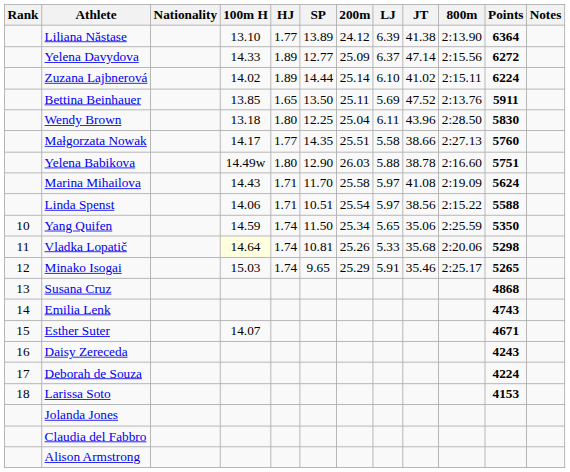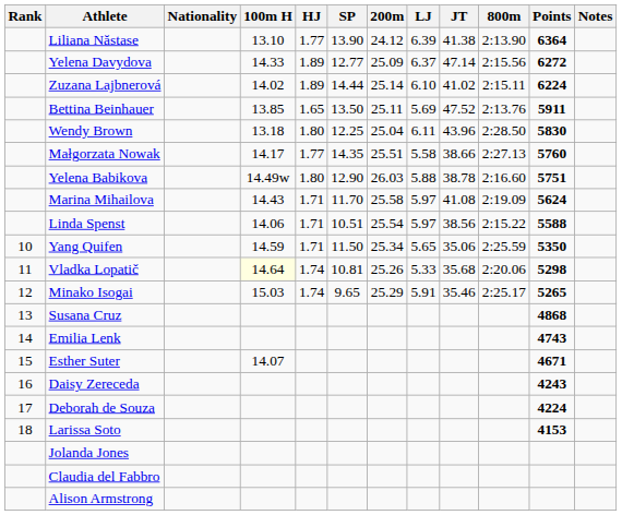 <table class="wikitable sortable" style="text-align:center">
 <tr>
 <th>Rank</th>
 <th>Athlete</th>
 <th>Nationality</th>
 <th>100m H</th>
 <th>HJ</th>
 <th>SP</th>
 <th>200m</th>
 <th>LJ</th>
 <th>JT</th>
 <th>800m</th>
 <th>Points</th>
 <th>Notes</th>
 </tr>
 <tr>
 <td></td>
 <td align=left><a href='#'>Liliana Năstase</a></td>
 <td align=left></td>
 <td>13.10</td>
 <td>1.77</td>
-<td>13.89</td>
+<td>13.90</td>
 <td>24.12</td>
 <td>6.39</td>
 <td>41.38</td>
 <td>2:13.90</td>
 <td><strong>6364</strong></td>
 <td></td>
 </tr>
 <tr>
 <td></td>
 <td align=left><a href='#'>Yelena Davydova</a></td>
 <td align=left></td>
 <td>14.33</td>
 <td>1.89</td>
 <td>12.77</td>
 <td>25.09</td>
 <td>6.37</td>
 <td>47.14</td>
 <td>2:15.56</td>
 <td><strong>6272</strong></td>
 <td></td>
 </tr>
 <tr>
 <td></td>
 <td align=left><a href='#'>Zuzana Lajbnerová</a></td>
 <td align=left></td>
 <td>14.02</td>
 <td>1.89</td>
 <td>14.44</td>
 <td>25.14</td>
 <td>6.10</td>
 <td>41.02</td>
 <td>2:15.11</td>
 <td><strong>6224</strong></td>
 <td></td>
 </tr>
 <tr>
 <td></td>
 <td align=left><a href='#'>Bettina Beinhauer</a></td>
 <td align=left></td>
 <td>13.85</td>
 <td>1.65</td>
 <td>13.50</td>
 <td>25.11</td>
 <td>5.69</td>
 <td>47.52</td>
 <td>2:13.76</td>
 <td><strong>5911</strong></td>
 <td></td>
 </tr>
 <tr>
 <td></td>
 <td align=left><a href='#'>Wendy Brown</a></td>
 <td align=left></td>
 <td>13.18</td>
 <td>1.80</td>
 <td>12.25</td>
 <td>25.04</td>
 <td>6.11</td>
 <td>43.96</td>
 <td>2:28.50</td>
 <td><strong>5830</strong></td>
 <td></td>
 </tr>
 <tr>
 <td></td>
 <td align=left><a href='#'>Małgorzata Nowak</a></td>
 <td align=left></td>
 <td>14.17</td>
 <td>1.77</td>
 <td>14.35</td>
 <td>25.51</td>
 <td>5.58</td>
 <td>38.66</td>
 <td>2:27.13</td>
 <td><strong>5760</strong></td>
 <td></td>
 </tr>
 <tr>
 <td></td>
 <td align=left><a href='#'>Yelena Babikova</a></td>
 <td align=left></td>
 <td>14.49w</td>
 <td>1.80</td>
 <td>12.90</td>
 <td>26.03</td>
 <td>5.88</td>
 <td>38.78</td>
 <td>2:16.60</td>
 <td><strong>5751</strong></td>
 <td></td>
 </tr>
 <tr>
 <td></td>
 <td align=left><a href='#'>Marina Mihailova</a></td>
 <td align=left></td>
 <td>14.43</td>
 <td>1.71</td>
 <td>11.70</td>
 <td>25.58</td>
 <td>5.97</td>
 <td>41.08</td>
 <td>2:19.09</td>
 <td><strong>5624</strong></td>
 <td></td>
 </tr>
 <tr>
 <td></td>
 <td align=left><a href='#'>Linda Spenst</a></td>
 <td align=left></td>
 <td>14.06</td>
 <td>1.71</td>
 <td>10.51</td>
 <td>25.54</td>
 <td>5.97</td>
 <td>38.56</td>
 <td>2:15.22</td>
 <td><strong>5588</strong></td>
 <td></td>
 </tr>
 <tr>
 <td>10</td>
 <td align=left><a href='#'>Yang Quifen</a></td>
 <td align=left></td>
 <td>14.59</td>
-<td>1.74</td>
+<td>1.71</td>
 <td>11.50</td>
 <td>25.34</td>
 <td>5.65</td>
 <td>35.06</td>
 <td>2:25.59</td>
 <td><strong>5350</strong></td>
 <td></td>
 </tr>
 <tr>
 <td>11</td>
 <td align=left><a href='#'>Vladka Lopatič</a></td>
 <td align=left></td>
 <td style="background: lightyellow;">14.64</td>
 <td>1.74</td>
 <td>10.81</td>
 <td>25.26</td>
 <td>5.33</td>
 <td>35.68</td>
 <td>2:20.06</td>
 <td><strong>5298</strong></td>
 <td></td>
 </tr>
 <tr>
 <td>12</td>
 <td align=left><a href='#'>Minako Isogai</a></td>
 <td align=left></td>
 <td>15.03</td>
 <td>1.74</td>
 <td>9.65</td>
 <td>25.29</td>
 <td>5.91</td>
 <td>35.46</td>
 <td>2:25.17</td>
 <td><strong>5265</strong></td>
 <td></td>
 </tr>
 <tr>
 <td>13</td>
 <td align=left><a href='#'>Susana Cruz</a></td>
 <td align=left></td>
 <td></td>
 <td></td>
 <td></td>
 <td></td>
 <td></td>
 <td></td>
 <td></td>
 <td><strong>4868</strong></td>
 <td></td>
 </tr>
 <tr>
 <td>14</td>
 <td align=left><a href='#'>Emilia Lenk</a></td>
 <td align=left></td>
 <td></td>
 <td></td>
 <td></td>
 <td></td>
 <td></td>
 <td></td>
 <td></td>
 <td><strong>4743</strong></td>
 <td></td>
 </tr>
 <tr>
 <td>15</td>
 <td align=left><a href='#'>Esther Suter</a></td>
 <td align=left></td>
 <td>14.07</td>
 <td></td>
 <td></td>
 <td></td>
 <td></td>
 <td></td>
 <td></td>
 <td><strong>4671</strong></td>
 <td></td>
 </tr>
 <tr>
 <td>16</td>
 <td align=left><a href='#'>Daisy Zereceda</a></td>
 <td align=left></td>
 <td></td>
 <td></td>
 <td></td>
 <td></td>
 <td></td>
 <td></td>
 <td></td>
 <td><strong>4243</strong></td>
 <td></td>
 </tr>
 <tr>
 <td>17</td>
 <td align=left><a href='#'>Deborah de Souza</a></td>
 <td align=left></td>
 <td></td>
 <td></td>
 <td></td>
 <td></td>
 <td></td>
 <td></td>
 <td></td>
 <td><strong>4224</strong></td>
 <td></td>
 </tr>
 <tr>
 <td>18</td>
 <td align=left><a href='#'>Larissa Soto</a></td>
 <td align=left></td>
 <td></td>
 <td></td>
 <td></td>
 <td></td>
 <td></td>
 <td></td>
 <td></td>
 <td><strong>4153</strong></td>
 <td></td>
 </tr>
 <tr>
 <td></td>
 <td align=left><a href='#'>Jolanda Jones</a></td>
 <td align=left></td>
 <td></td>
 <td></td>
 <td></td>
 <td></td>
 <td></td>
 <td></td>
 <td></td>
 <td><strong></strong></td>
 <td></td>
 </tr>
 <tr>
 <td></td>
 <td align=left><a href='#'>Claudia del Fabbro</a></td>
 <td align=left></td>
 <td></td>
 <td></td>
 <td></td>
 <td></td>
 <td></td>
 <td></td>
 <td></td>
 <td><strong></strong></td>
 <td></td>
 </tr>
 <tr>
 <td></td>
 <td align=left><a href='#'>Alison Armstrong</a></td>
 <td align=left></td>
 <td></td>
 <td></td>
 <td></td>
 <td></td>
 <td></td>
 <td></td>
 <td></td>
 <td><strong></strong></td>
 <td></td>
 </tr>
 </table>
